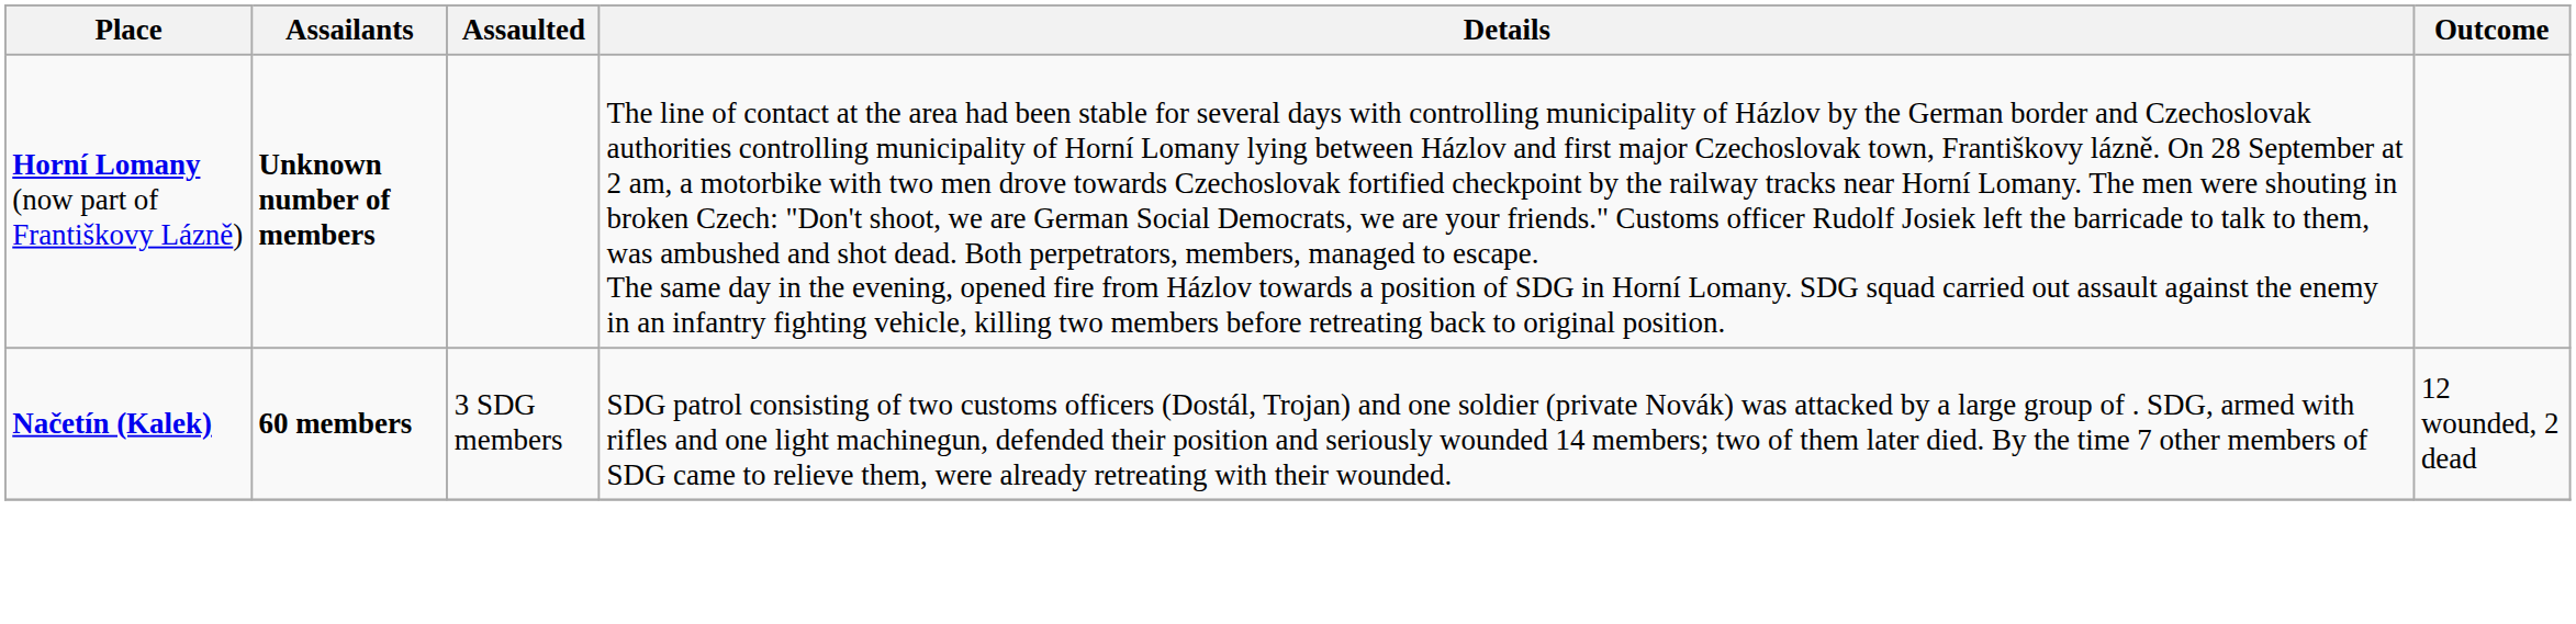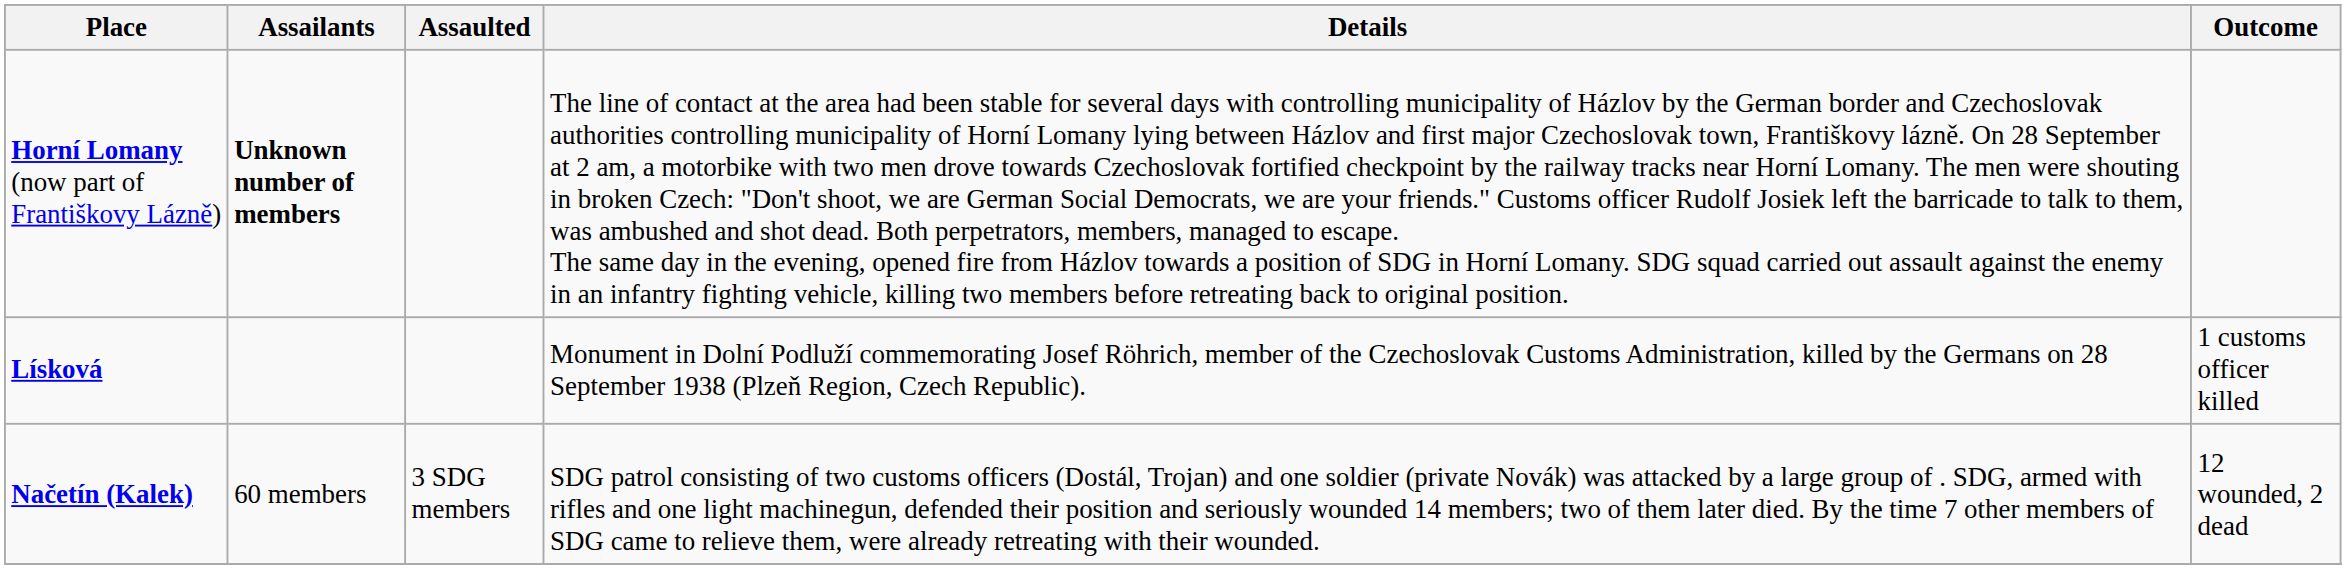 <table class="wikitable sortable" style="font-size:90%;">
 <tr>
 <th>Place</th>
 <th>Assailants</th>
 <th>Assaulted</th>
 <th>Details</th>
 <th>Outcome</th>
 </tr>
 <tr>
 <td><strong><a href='#'>Horní Lomany</a></strong> (now part of <a href='#'>Františkovy Lázně</a>)</td>
 <td><strong>Unknown number of  members</strong></td>
 <td></td>
 <td><br>The line of contact at the area had been stable for several days with  controlling municipality of Házlov by the German border and Czechoslovak authorities controlling municipality of Horní Lomany lying between Házlov and first major Czechoslovak town, Františkovy lázně. On 28 September at 2 am, a motorbike with two men drove towards Czechoslovak fortified checkpoint by the railway tracks near Horní Lomany. The men were shouting in broken Czech: "Don't shoot, we are German Social Democrats, we are your friends." Customs officer Rudolf Josiek left the barricade to talk to them, was ambushed and shot dead. Both perpetrators,  members, managed to escape.<br>The same day in the evening,  opened fire from Házlov towards a position of SDG in Horní Lomany. SDG squad carried out assault against the enemy in an infantry fighting vehicle, killing two  members before retreating back to original position.</td>
 <td></td>
 </tr>
 <tr>
+<td><strong><a href='#'>Lísková</a></strong></td>
+<td></td>
+<td></td>
+<td>Monument in Dolní Podluží commemorating Josef Röhrich, member of the Czechoslovak Customs Administration, killed by the Germans on 28 September 1938 (Plzeň Region, Czech Republic).<br></td>
+<td>1 customs officer killed</td>
+</tr>
+<tr>
 <td><strong><a href='#'>Načetín (Kalek)</a></strong></td>
-<td><strong>60  members</strong></td>
+<td>60  members</td>
 <td>3 SDG members</td>
 <td><br>SDG patrol consisting of two customs officers (Dostál, Trojan) and one soldier (private Novák) was attacked by a large group of . SDG, armed with rifles and one light machinegun, defended their position and seriously wounded 14  members; two of them later died. By the time 7 other members of SDG came to relieve them,  were already retreating with their wounded.</td>
 <td>12  wounded, 2 dead</td>
 </tr>
 <tr>
 </tr>
 </table>
